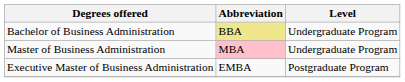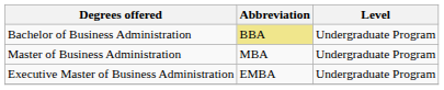 <table class="wikitable">
 <tr>
 <th>Degrees offered</th>
 <th>Abbreviation</th>
 <th>Level</th>
 </tr>
 <tr>
 <td>Bachelor of Business Administration</td>
 <td style="background: khaki;">BBA</td>
 <td>Undergraduate Program</td>
 </tr>
 <tr>
 <td>Master of Business Administration</td>
-<td style="background: pink;">MBA</td>
+<td>MBA</td>
 <td>Undergraduate Program</td>
 </tr>
 <tr>
 <td>Executive Master of Business Administration</td>
 <td>EMBA</td>
-<td>Postgraduate Program</td>
+<td>Undergraduate Program</td>
 </tr>
 <tr>
 </tr>
 </table>
